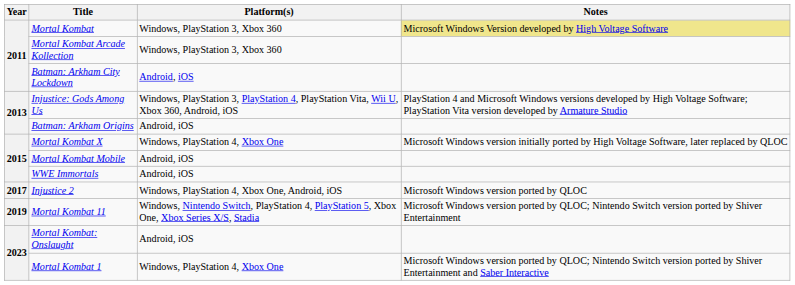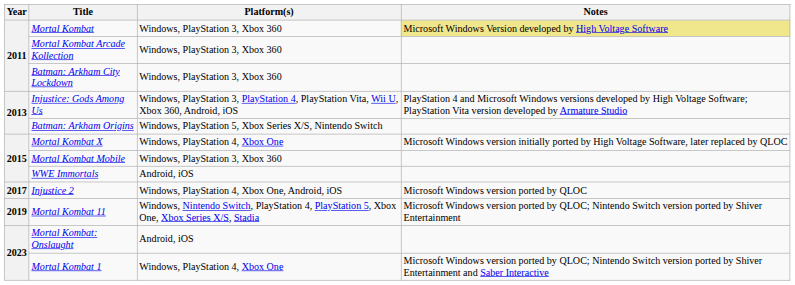 <table class="wikitable sortable plainrowheaders">
 <tr>
 <th scope="col">Year</th>
 <th scope="col">Title</th>
 <th scope="col">Platform(s)</th>
 <th>Notes</th>
 </tr>
 <tr>
 <th scope="row" rowspan="3">2011</th>
 <td><em><a href='#'>Mortal Kombat</a></em></td>
 <td>Windows, PlayStation 3, Xbox 360</td>
 <td style="background: khaki;">Microsoft Windows Version developed by <a href='#'>High Voltage Software</a></td>
 </tr>
 <tr>
 <td><em><a href='#'>Mortal Kombat Arcade Kollection</a></em></td>
 <td>Windows, PlayStation 3, Xbox 360</td>
 <td></td>
 </tr>
 <tr>
 <td><em><a href='#'>Batman: Arkham City Lockdown</a></em></td>
-<td><a href='#'>Android</a>, <a href='#'>iOS</a></td>
+<td>Windows, PlayStation 3, Xbox 360</td>
 <td></td>
 </tr>
 <tr>
 <th scope="row" rowspan="2">2013</th>
 <td><em><a href='#'>Injustice: Gods Among Us</a></em></td>
 <td>Windows, PlayStation 3, <a href='#'>PlayStation 4</a>, PlayStation Vita, <a href='#'>Wii U</a>, Xbox 360, Android, iOS</td>
 <td>PlayStation 4 and Microsoft Windows versions developed by High Voltage Software; PlayStation Vita version developed by <a href='#'>Armature Studio</a></td>
 </tr>
 <tr>
 <td><em><a href='#'>Batman: Arkham Origins</a></em></td>
-<td>Android, iOS</td>
+<td>Windows, PlayStation 5, Xbox Series X/S, Nintendo Switch</td>
 <td></td>
 </tr>
 <tr>
 <th scope="row" rowspan="3">2015</th>
 <td><em><a href='#'>Mortal Kombat X</a></em></td>
 <td>Windows, PlayStation 4, <a href='#'>Xbox One</a></td>
 <td>Microsoft Windows version initially ported by High Voltage Software, later replaced by QLOC</td>
 </tr>
 <tr>
 <td><em><a href='#'>Mortal Kombat Mobile</a></em></td>
-<td>Android, iOS</td>
+<td>Windows, PlayStation 3, Xbox 360</td>
 <td></td>
 </tr>
 <tr>
 <td><em><a href='#'>WWE Immortals</a></em></td>
 <td>Android, iOS</td>
 <td></td>
 </tr>
 <tr>
 <th scope="row">2017</th>
 <td><em><a href='#'>Injustice 2</a></em></td>
 <td>Windows, PlayStation 4, Xbox One, Android, iOS</td>
 <td>Microsoft Windows version ported by QLOC</td>
 </tr>
 <tr>
 <th scope="row">2019</th>
 <td><em><a href='#'>Mortal Kombat 11</a></em></td>
 <td>Windows, <a href='#'>Nintendo Switch</a>, PlayStation 4, <a href='#'>PlayStation 5</a>, Xbox One, <a href='#'>Xbox Series X/S</a>, <a href='#'>Stadia</a></td>
 <td>Microsoft Windows version ported by QLOC; Nintendo Switch version ported by Shiver Entertainment</td>
 </tr>
 <tr>
 <th scope="row" rowspan="2">2023</th>
 <td><em><a href='#'>Mortal Kombat: Onslaught</a></em></td>
 <td>Android, iOS</td>
 <td></td>
 </tr>
 <tr>
 <td><em><a href='#'>Mortal Kombat 1</a></em></td>
 <td>Windows, PlayStation 4, <a href='#'>Xbox One</a></td>
 <td>Microsoft Windows version ported by QLOC; Nintendo Switch version ported by Shiver Entertainment and <a href='#'>Saber Interactive</a></td>
 </tr>
 </table>
